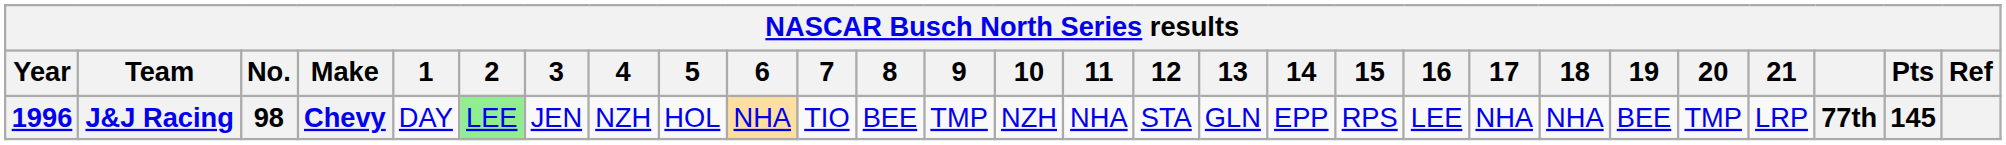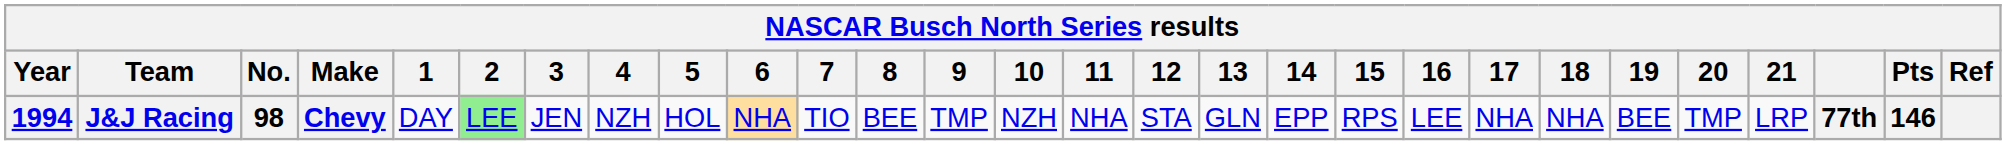 <table class="wikitable" style="text-align:center; font-size:75%">
 <tr>
 <th colspan=42><a href='#'>NASCAR Busch North Series</a> results</th>
 </tr>
 <tr>
 <th>Year</th>
 <th>Team</th>
 <th>No.</th>
 <th>Make</th>
 <th>1</th>
 <th>2</th>
 <th>3</th>
 <th>4</th>
 <th>5</th>
 <th>6</th>
 <th>7</th>
 <th>8</th>
 <th>9</th>
 <th>10</th>
 <th>11</th>
 <th>12</th>
 <th>13</th>
 <th>14</th>
 <th>15</th>
 <th>16</th>
 <th>17</th>
 <th>18</th>
 <th>19</th>
 <th>20</th>
 <th>21</th>
 <th></th>
 <th>Pts</th>
 <th>Ref</th>
 </tr>
 <tr>
-<th><a href='#'>1996</a></th>
+<th><a href='#'>1994</a></th>
 <th><a href='#'>J&J Racing</a></th>
 <th>98</th>
 <th><a href='#'>Chevy</a></th>
 <td><a href='#'>DAY</a></td>
 <td style="background: lightgreen;"><a href='#'>LEE</a></td>
 <td><a href='#'>JEN</a></td>
 <td><a href='#'>NZH</a></td>
 <td><a href='#'>HOL</a></td>
 <td style="background:#FFDF9F"><a href='#'>NHA</a><br></td>
 <td><a href='#'>TIO</a></td>
 <td><a href='#'>BEE</a></td>
 <td><a href='#'>TMP</a></td>
 <td><a href='#'>NZH</a></td>
 <td><a href='#'>NHA</a></td>
 <td><a href='#'>STA</a></td>
 <td><a href='#'>GLN</a></td>
 <td><a href='#'>EPP</a></td>
 <td><a href='#'>RPS</a></td>
 <td><a href='#'>LEE</a></td>
 <td><a href='#'>NHA</a></td>
 <td><a href='#'>NHA</a></td>
 <td><a href='#'>BEE</a></td>
 <td><a href='#'>TMP</a></td>
 <td><a href='#'>LRP</a></td>
 <th>77th</th>
-<th>145</th>
+<th>146</th>
 <th></th>
 </tr>
 </table>
